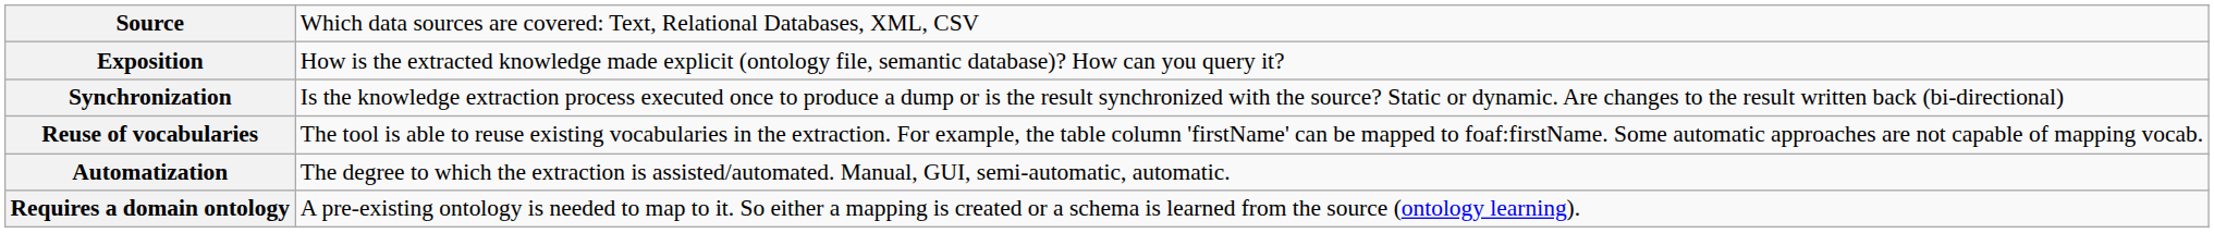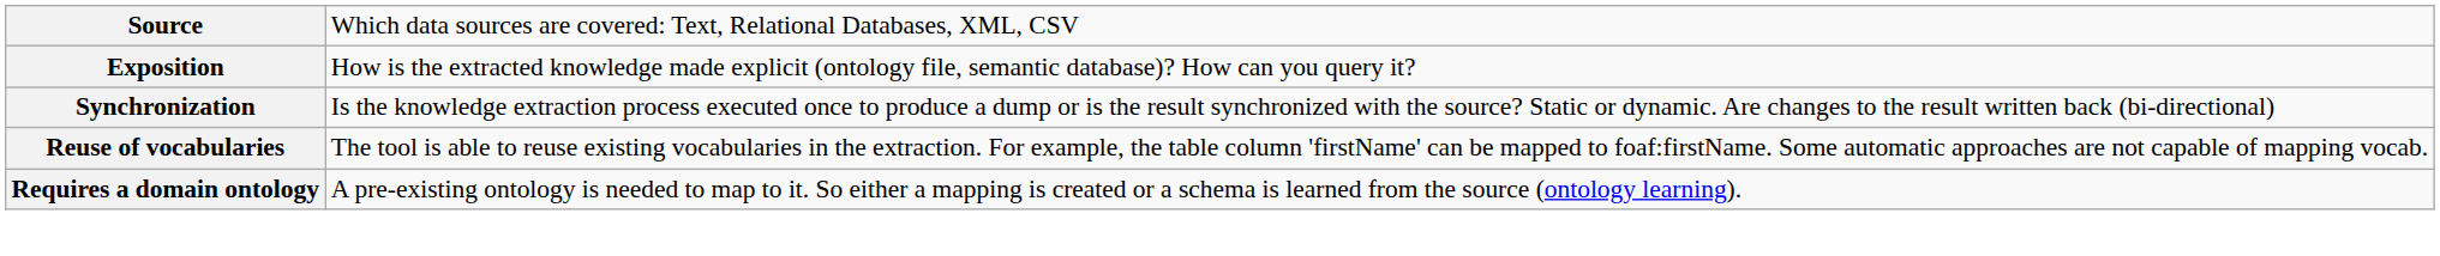 <table class="wikitable">
 <tr>
 <th>Source</th>
 <td>Which data sources are covered: Text, Relational Databases, XML, CSV</td>
 </tr>
 <tr>
 <th>Exposition</th>
 <td>How is the extracted knowledge made explicit (ontology file, semantic database)? How can you query it?</td>
 </tr>
 <tr>
 <th>Synchronization</th>
 <td>Is the knowledge extraction process executed once to produce a dump or is the result synchronized with the source? Static or dynamic. Are changes to the result written back (bi-directional)</td>
 </tr>
 <tr>
 <th>Reuse of vocabularies</th>
 <td>The tool is able to reuse existing vocabularies in the extraction. For example, the table column 'firstName' can be mapped to foaf:firstName. Some automatic approaches are not capable of mapping vocab.</td>
 </tr>
 <tr>
-<th>Automatization</th>
-<td>The degree to which the extraction is assisted/automated. Manual, GUI, semi-automatic, automatic.</td>
-</tr>
-<tr>
 <th>Requires a domain ontology</th>
 <td>A pre-existing ontology is needed to map to it. So either a mapping is created or a schema is learned from the source (<a href='#'>ontology learning</a>).</td>
 </tr>
 </table>
